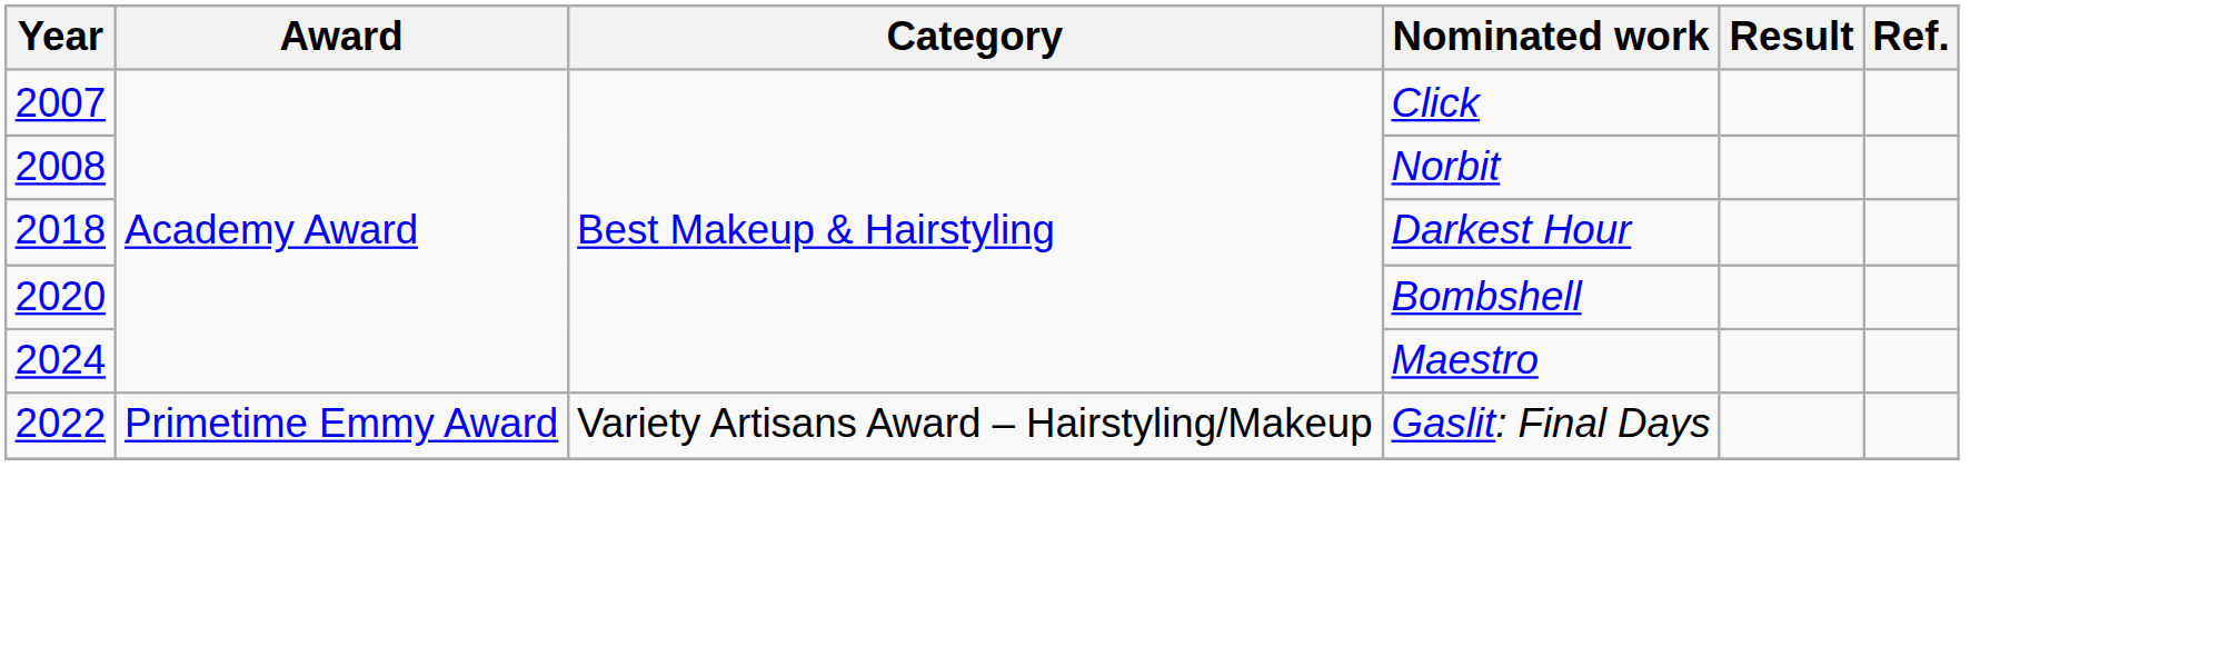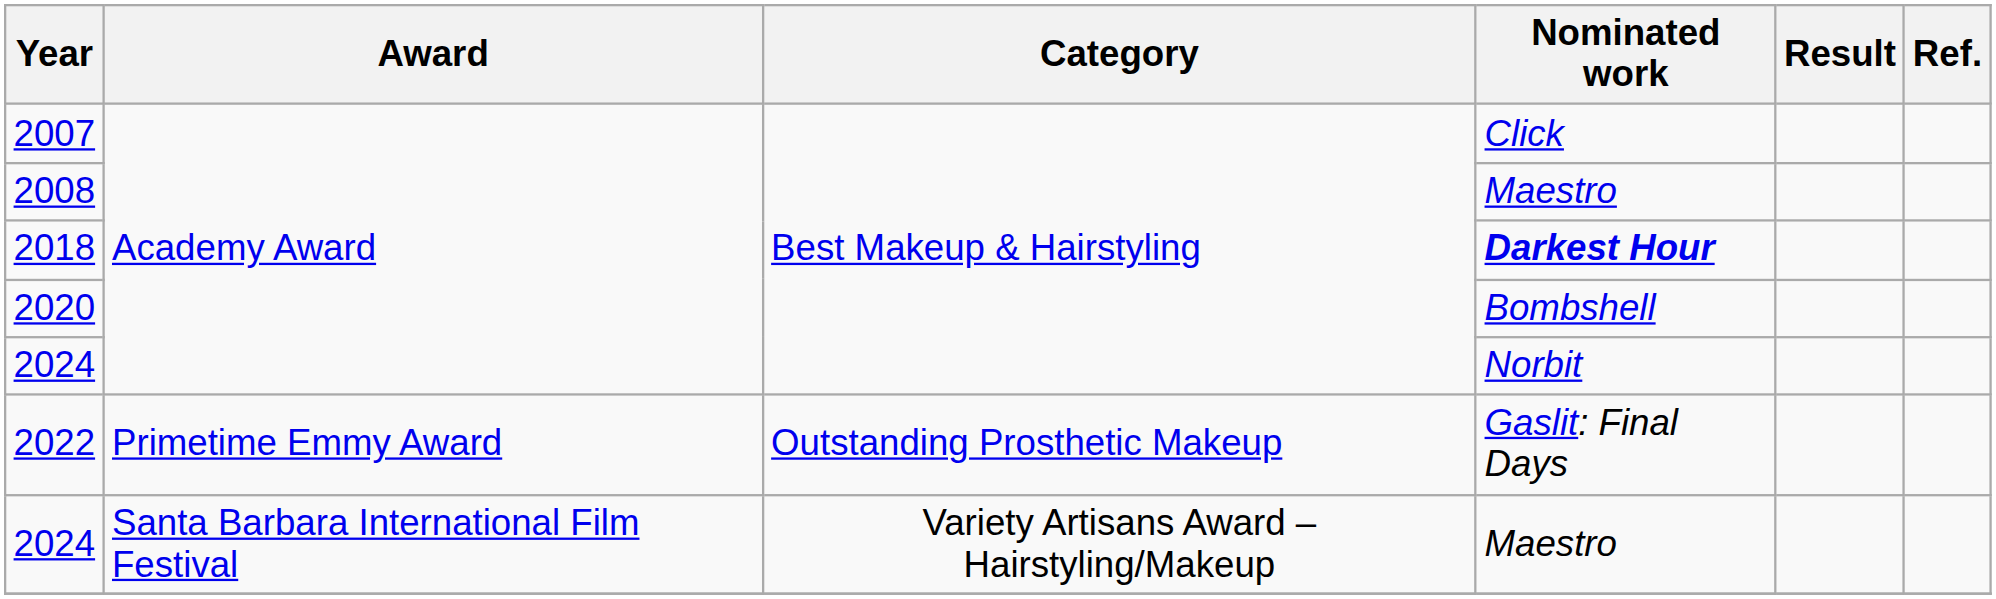 <table class="wikitable">
 <tr>
 <th>Year</th>
 <th>Award</th>
 <th>Category</th>
 <th>Nominated work</th>
 <th>Result</th>
 <th>Ref.</th>
 </tr>
 <tr>
 <td><a href='#'>2007</a></td>
 <td rowspan="5"><a href='#'>Academy Award</a></td>
 <td rowspan="5"><a href='#'>Best Makeup & Hairstyling</a></td>
 <td><em><a href='#'>Click</a></em></td>
 <td></td>
 <td></td>
 </tr>
 <tr>
 <td><a href='#'>2008</a></td>
-<td><em><a href='#'>Norbit</a></em></td>
+<td><em><a href='#'>Maestro</a></em></td>
 <td></td>
 <td></td>
 </tr>
 <tr>
 <td><a href='#'>2018</a></td>
-<td><em><a href='#'>Darkest Hour</a></em></td>
+<td><strong><em><a href='#'>Darkest Hour</a></em></strong></td>
 <td></td>
 <td></td>
 </tr>
 <tr>
 <td><a href='#'>2020</a></td>
 <td><em><a href='#'>Bombshell</a></em></td>
 <td></td>
 <td></td>
 </tr>
 <tr>
 <td><a href='#'>2024</a></td>
-<td><em><a href='#'>Maestro</a></em></td>
+<td><em><a href='#'>Norbit</a></em></td>
 <td></td>
 <td></td>
 </tr>
 <tr>
 <td><a href='#'>2022</a></td>
 <td><a href='#'>Primetime Emmy Award</a></td>
-<td style="text-align:center;">Variety Artisans Award – Hairstyling/Makeup</td>
+<td><a href='#'>Outstanding Prosthetic Makeup</a></td>
 <td><em><a href='#'>Gaslit</a>: Final Days</em></td>
 <td></td>
 <td></td>
 </tr>
 <tr>
+<td><a href='#'>2024</a></td>
+<td><a href='#'>Santa Barbara International Film Festival</a></td>
+<td style="text-align:center;">Variety Artisans Award – Hairstyling/Makeup</td>
+<td><em>Maestro</em></td>
+<td></td>
+<td style="text-align:center;"></td>
+</tr>
+<tr>
 </tr>
 </table>
